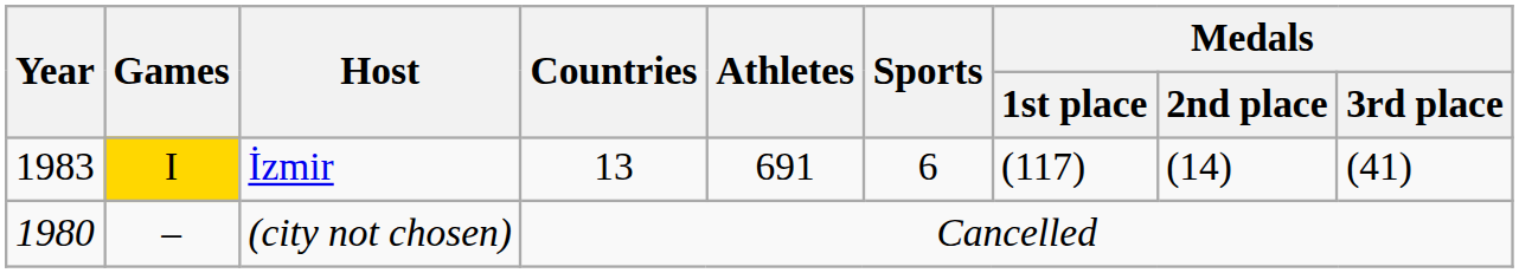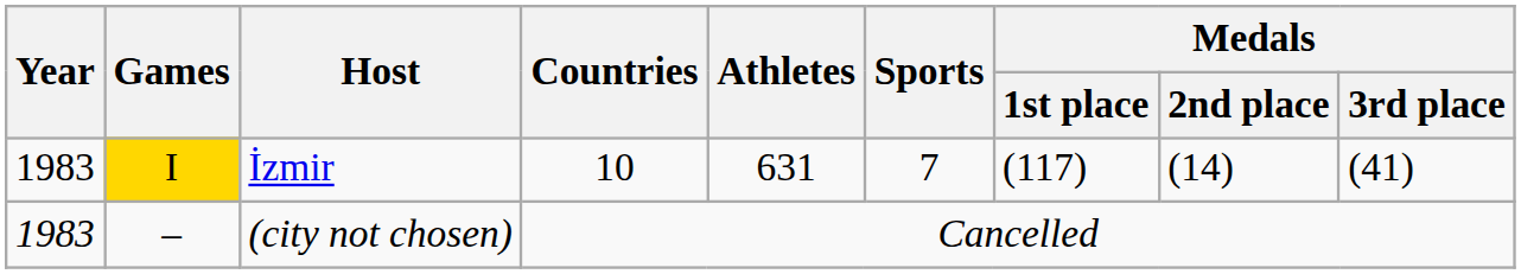 <table class="sortable wikitable" style="text-align:center; font-size:90%;">
 <tr bgcolor="efefef">
 <th rowspan=2>Year</th>
 <th rowspan=2>Games</th>
 <th rowspan=2>Host</th>
 <th rowspan=2>Countries</th>
 <th rowspan=2>Athletes</th>
 <th rowspan=2>Sports</th>
 <th colspan=3>Medals</th>
 </tr>
 <tr>
 <th>1st place</th>
 <th>2nd place</th>
 <th>3rd place</th>
 </tr>
 <tr>
 <td>1983</td>
 <td style="background: gold;">I</td>
 <td align=left> <a href='#'>İzmir</a></td>
-<td>13</td>
-<td>691</td>
-<td>6</td>
+<td>10</td>
+<td>631</td>
+<td>7</td>
 <td align=left> (117)</td>
 <td align=left> (14)</td>
 <td align=left> (41)</td>
 </tr>
 <tr>
-<td><em>1980</em></td>
+<td><em>1983</em></td>
 <td><em>–</em></td>
 <td align=left> <em>(city not chosen)</em></td>
 <td colspan=6><em>Cancelled</em></td>
 </tr>
 </table>
